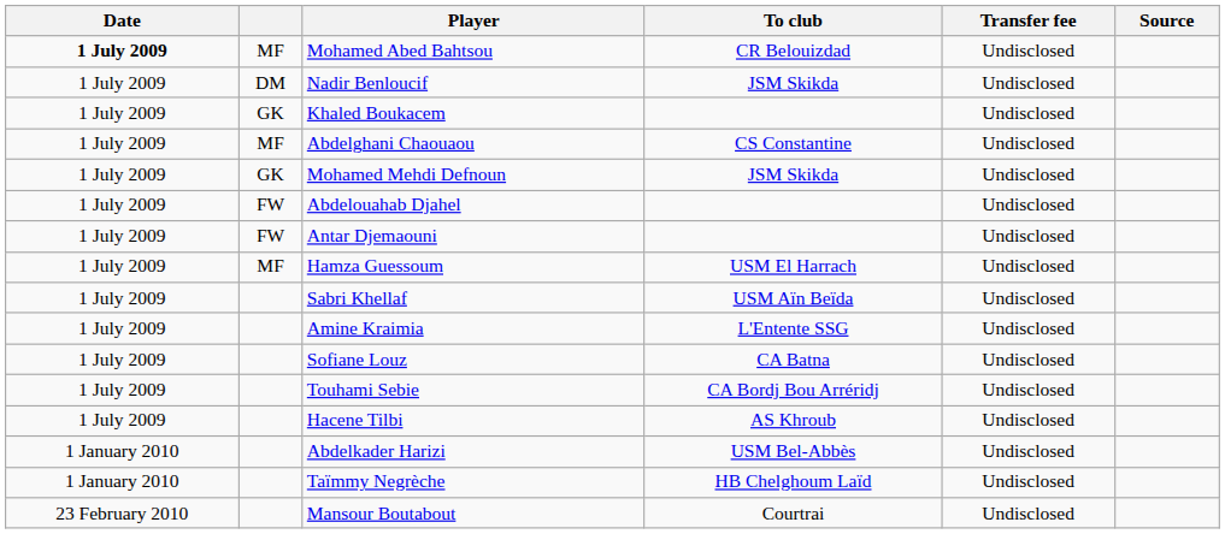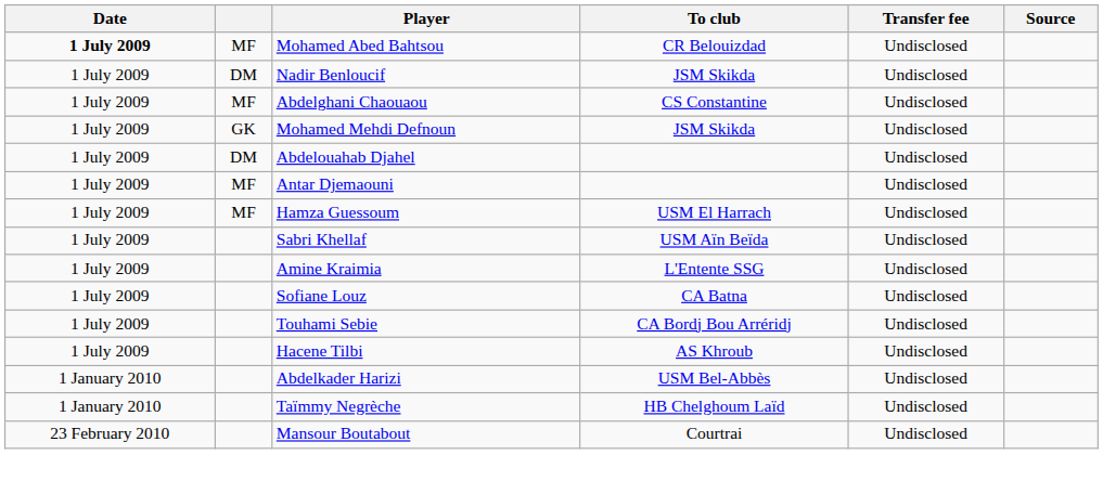 <table class="wikitable sortable" style="width:70%; text-align:center; font-size:85%; text-align:centre;">
 <tr>
 <th>Date</th>
 <th></th>
 <th>Player</th>
 <th>To club</th>
 <th>Transfer fee</th>
 <th>Source</th>
 </tr>
 <tr>
 <td><strong>1 July 2009</strong></td>
 <td>MF</td>
 <td align=left> <a href='#'>Mohamed Abed Bahtsou</a></td>
 <td><a href='#'>CR Belouizdad</a></td>
 <td>Undisclosed</td>
 <td></td>
 </tr>
 <tr>
 <td>1 July 2009</td>
 <td>DM</td>
 <td align=left> <a href='#'>Nadir Benloucif</a></td>
 <td><a href='#'>JSM Skikda</a></td>
 <td>Undisclosed</td>
 <td></td>
 </tr>
 <tr>
 <td>1 July 2009</td>
-<td>GK</td>
-<td align=left> <a href='#'>Khaled Boukacem</a></td>
-<td></td>
-<td>Undisclosed</td>
-<td></td>
-</tr>
-<tr>
-<td>1 July 2009</td>
 <td>MF</td>
 <td align=left> <a href='#'>Abdelghani Chaouaou</a></td>
 <td><a href='#'>CS Constantine</a></td>
 <td>Undisclosed</td>
 <td></td>
 </tr>
 <tr>
 <td>1 July 2009</td>
 <td>GK</td>
 <td align=left> <a href='#'>Mohamed Mehdi Defnoun</a></td>
 <td><a href='#'>JSM Skikda</a></td>
 <td>Undisclosed</td>
 <td></td>
 </tr>
 <tr>
 <td>1 July 2009</td>
-<td>FW</td>
+<td>DM</td>
 <td align=left> <a href='#'>Abdelouahab Djahel</a></td>
 <td></td>
 <td>Undisclosed</td>
 <td></td>
 </tr>
 <tr>
 <td>1 July 2009</td>
-<td>FW</td>
+<td>MF</td>
 <td align=left> <a href='#'>Antar Djemaouni</a></td>
 <td></td>
 <td>Undisclosed</td>
 <td></td>
 </tr>
 <tr>
 <td>1 July 2009</td>
 <td>MF</td>
 <td align=left> <a href='#'>Hamza Guessoum</a></td>
 <td><a href='#'>USM El Harrach</a></td>
 <td>Undisclosed</td>
 <td></td>
 </tr>
 <tr>
 <td>1 July 2009</td>
 <td></td>
 <td align=left> <a href='#'>Sabri Khellaf</a></td>
 <td><a href='#'>USM Aïn Beïda</a></td>
 <td>Undisclosed</td>
 <td></td>
 </tr>
 <tr>
 <td>1 July 2009</td>
 <td></td>
 <td align=left> <a href='#'>Amine Kraimia</a></td>
 <td> <a href='#'>L'Entente SSG</a></td>
 <td>Undisclosed</td>
 <td></td>
 </tr>
 <tr>
 <td>1 July 2009</td>
 <td></td>
 <td align=left> <a href='#'>Sofiane Louz</a></td>
 <td><a href='#'>CA Batna</a></td>
 <td>Undisclosed</td>
 <td></td>
 </tr>
 <tr>
 <td>1 July 2009</td>
 <td></td>
 <td align=left> <a href='#'>Touhami Sebie</a></td>
 <td><a href='#'>CA Bordj Bou Arréridj</a></td>
 <td>Undisclosed</td>
 <td></td>
 </tr>
 <tr>
 <td>1 July 2009</td>
 <td></td>
 <td align=left> <a href='#'>Hacene Tilbi</a></td>
 <td><a href='#'>AS Khroub</a></td>
 <td>Undisclosed</td>
 <td></td>
 </tr>
 <tr>
 <td>1 January 2010</td>
 <td></td>
 <td align=left> <a href='#'>Abdelkader Harizi</a></td>
 <td><a href='#'>USM Bel-Abbès</a></td>
 <td>Undisclosed</td>
 <td></td>
 </tr>
 <tr>
 <td>1 January 2010</td>
 <td></td>
 <td align=left> <a href='#'>Taïmmy Negrèche</a></td>
 <td><a href='#'>HB Chelghoum Laïd</a></td>
 <td>Undisclosed</td>
 <td></td>
 </tr>
 <tr>
 <td>23 February 2010</td>
 <td></td>
 <td align=left> <a href='#'>Mansour Boutabout</a></td>
 <td> Courtrai</td>
 <td>Undisclosed</td>
 <td></td>
 </tr>
 </table>
